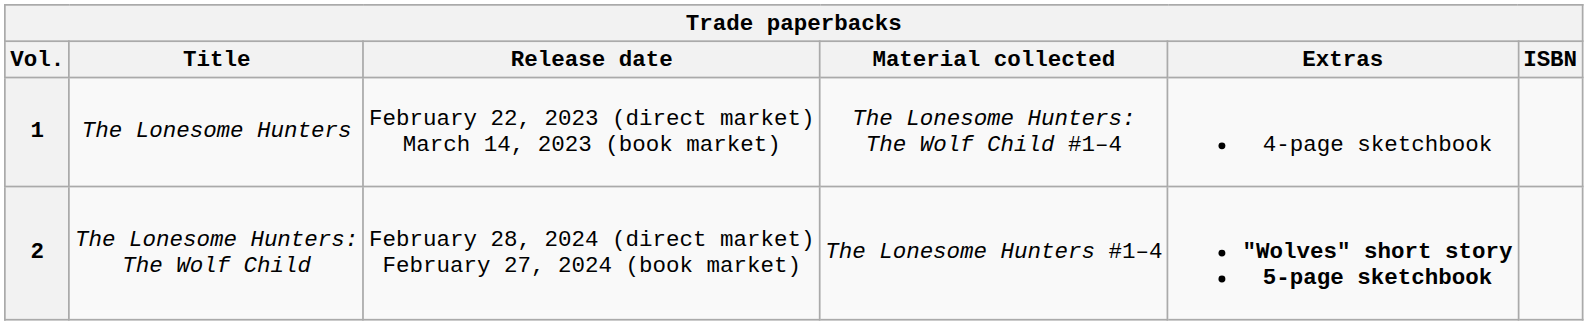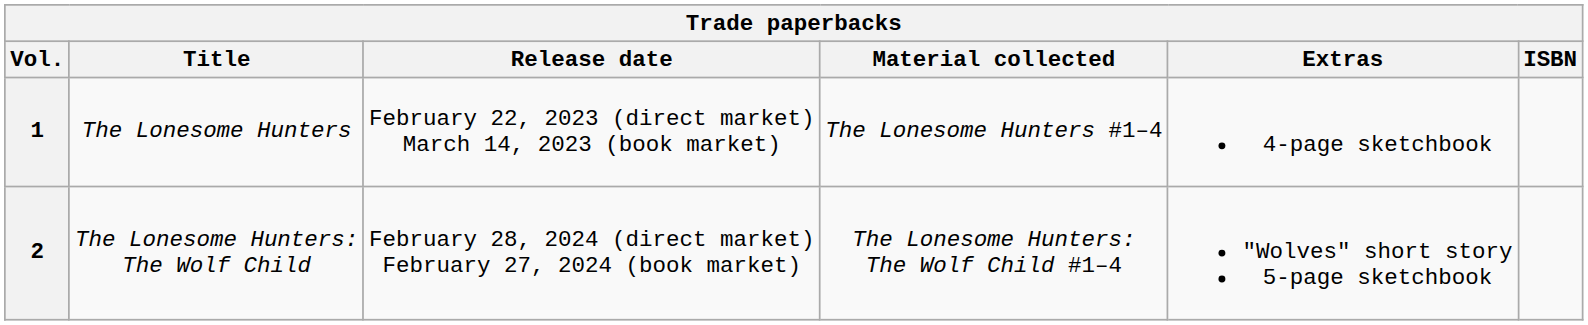 <table class="wikitable" style="text-align: center">
 <tr>
 <th colspan=7>Trade paperbacks</th>
 </tr>
 <tr>
 <th>Vol.</th>
 <th>Title</th>
 <th>Release date</th>
 <th>Material collected</th>
 <th>Extras</th>
 <th>ISBN</th>
 </tr>
 <tr>
 <th>1</th>
 <td><em>The Lonesome Hunters</em></td>
 <td>February 22, 2023 (direct market)<br>March 14, 2023 (book market)</td>
-<td><em>The Lonesome Hunters:<br>The Wolf Child</em> #1–4</td>
+<td><em>The Lonesome Hunters</em> #1–4</td>
 <td><br><ul><li>4-page sketchbook</li></ul></td>
 <td></td>
 </tr>
 <tr>
 <th>2</th>
 <td><em>The Lonesome Hunters:<br>The Wolf Child</em></td>
 <td>February 28, 2024 (direct market)<br>February 27, 2024 (book market)</td>
-<td><em>The Lonesome Hunters</em> #1–4</td>
-<td><strong><br><ul><li>"Wolves" short story</li><li>5-page sketchbook</li></ul></strong></td>
+<td><em>The Lonesome Hunters:<br>The Wolf Child</em> #1–4</td>
+<td><br><ul><li>"Wolves" short story</li><li>5-page sketchbook</li></ul></td>
 <td></td>
 </tr>
 </table>
